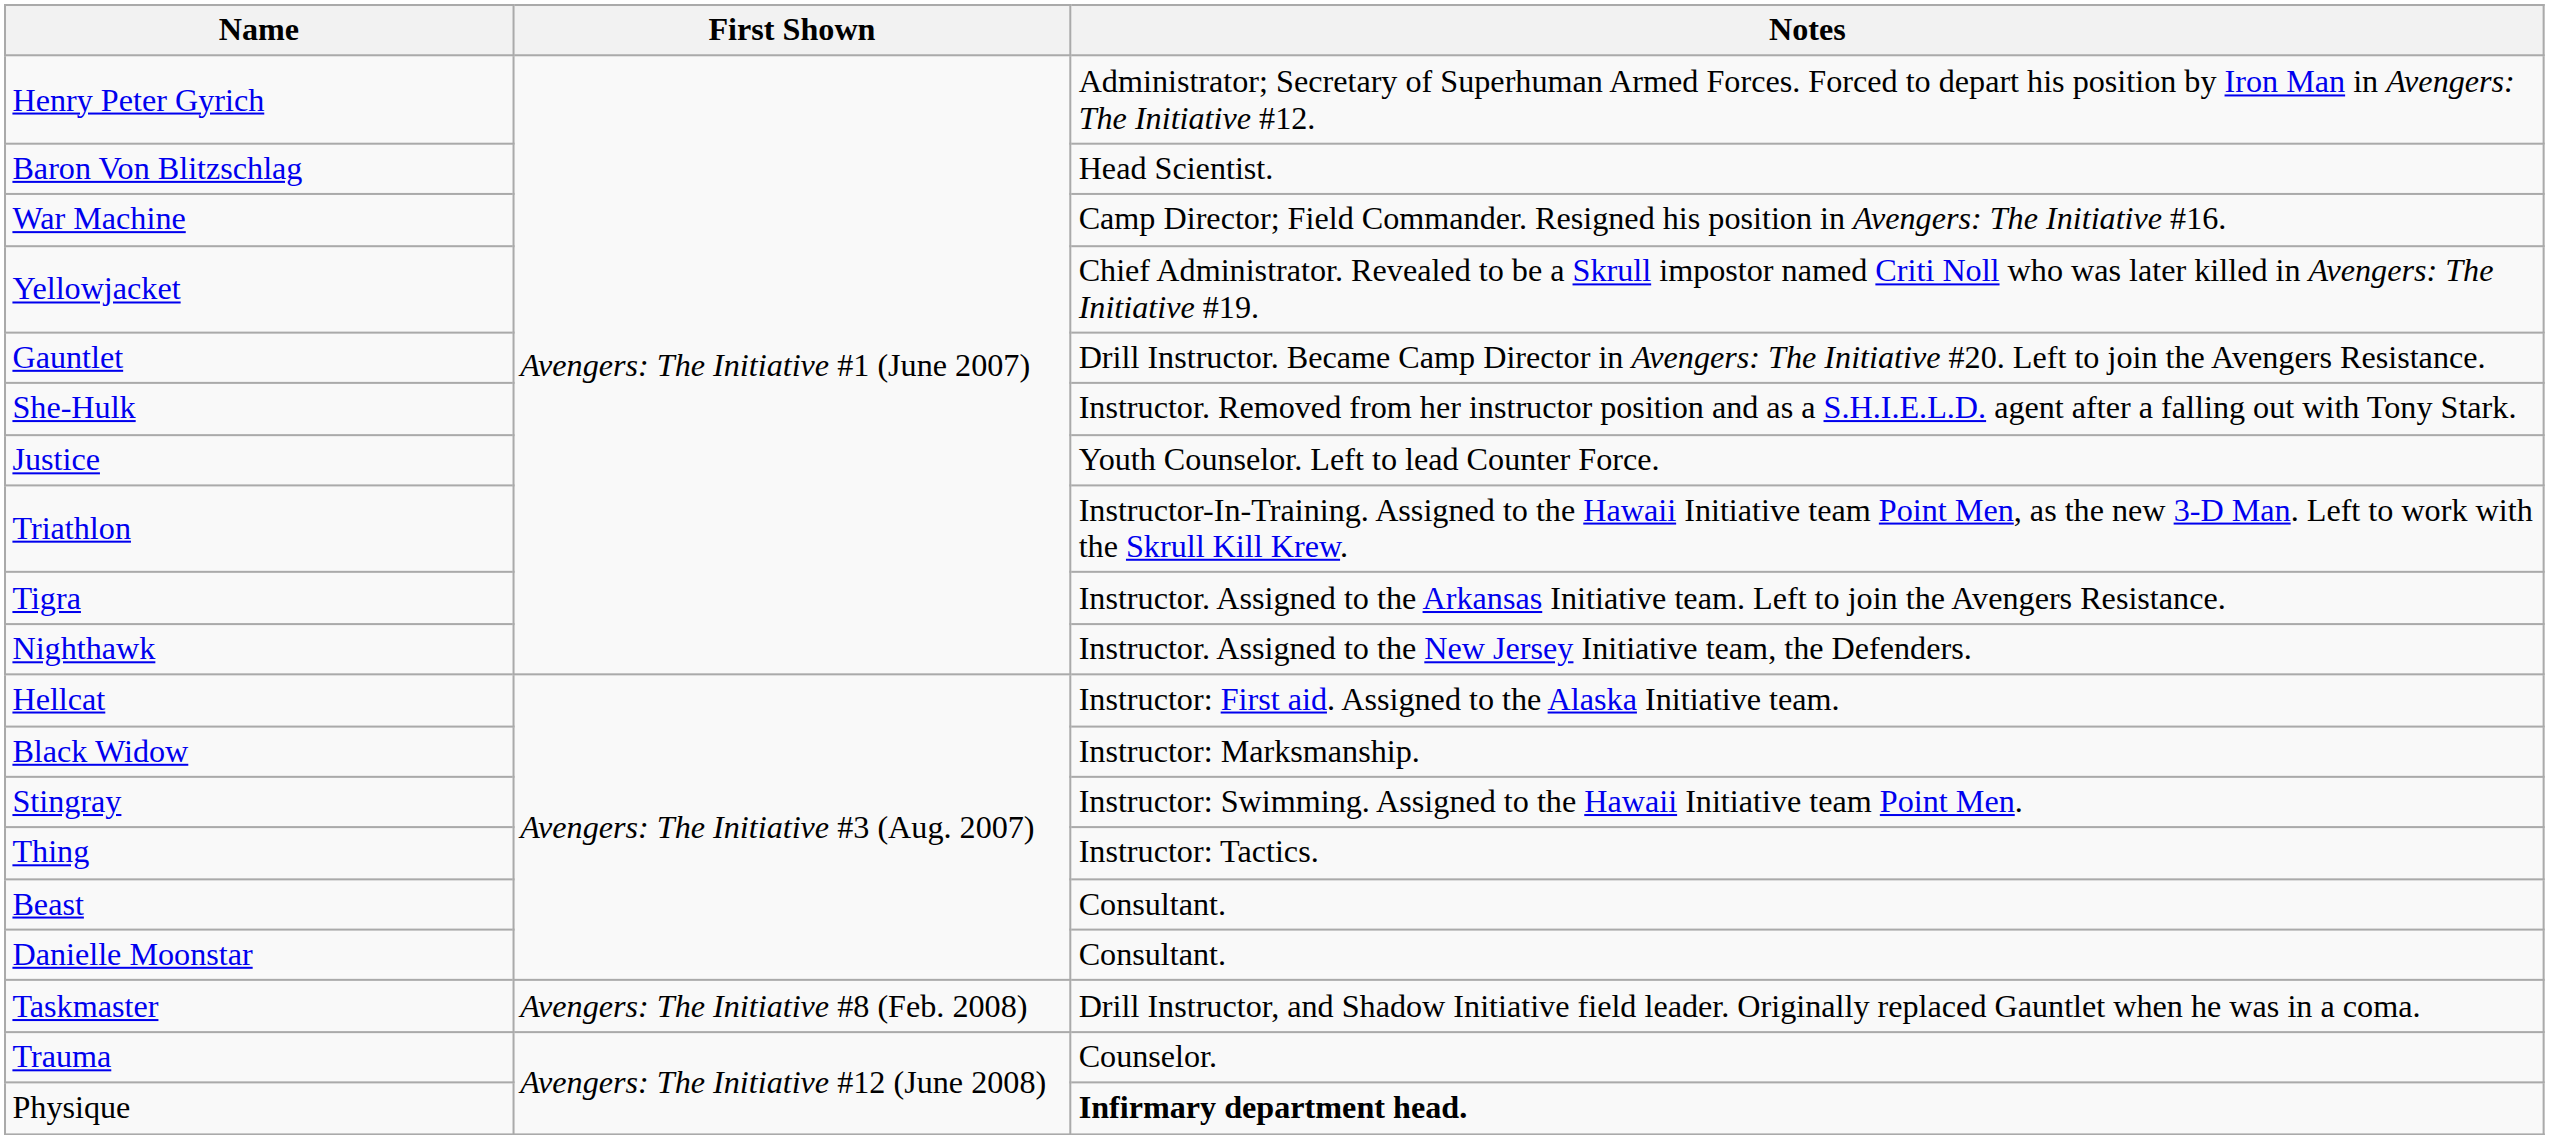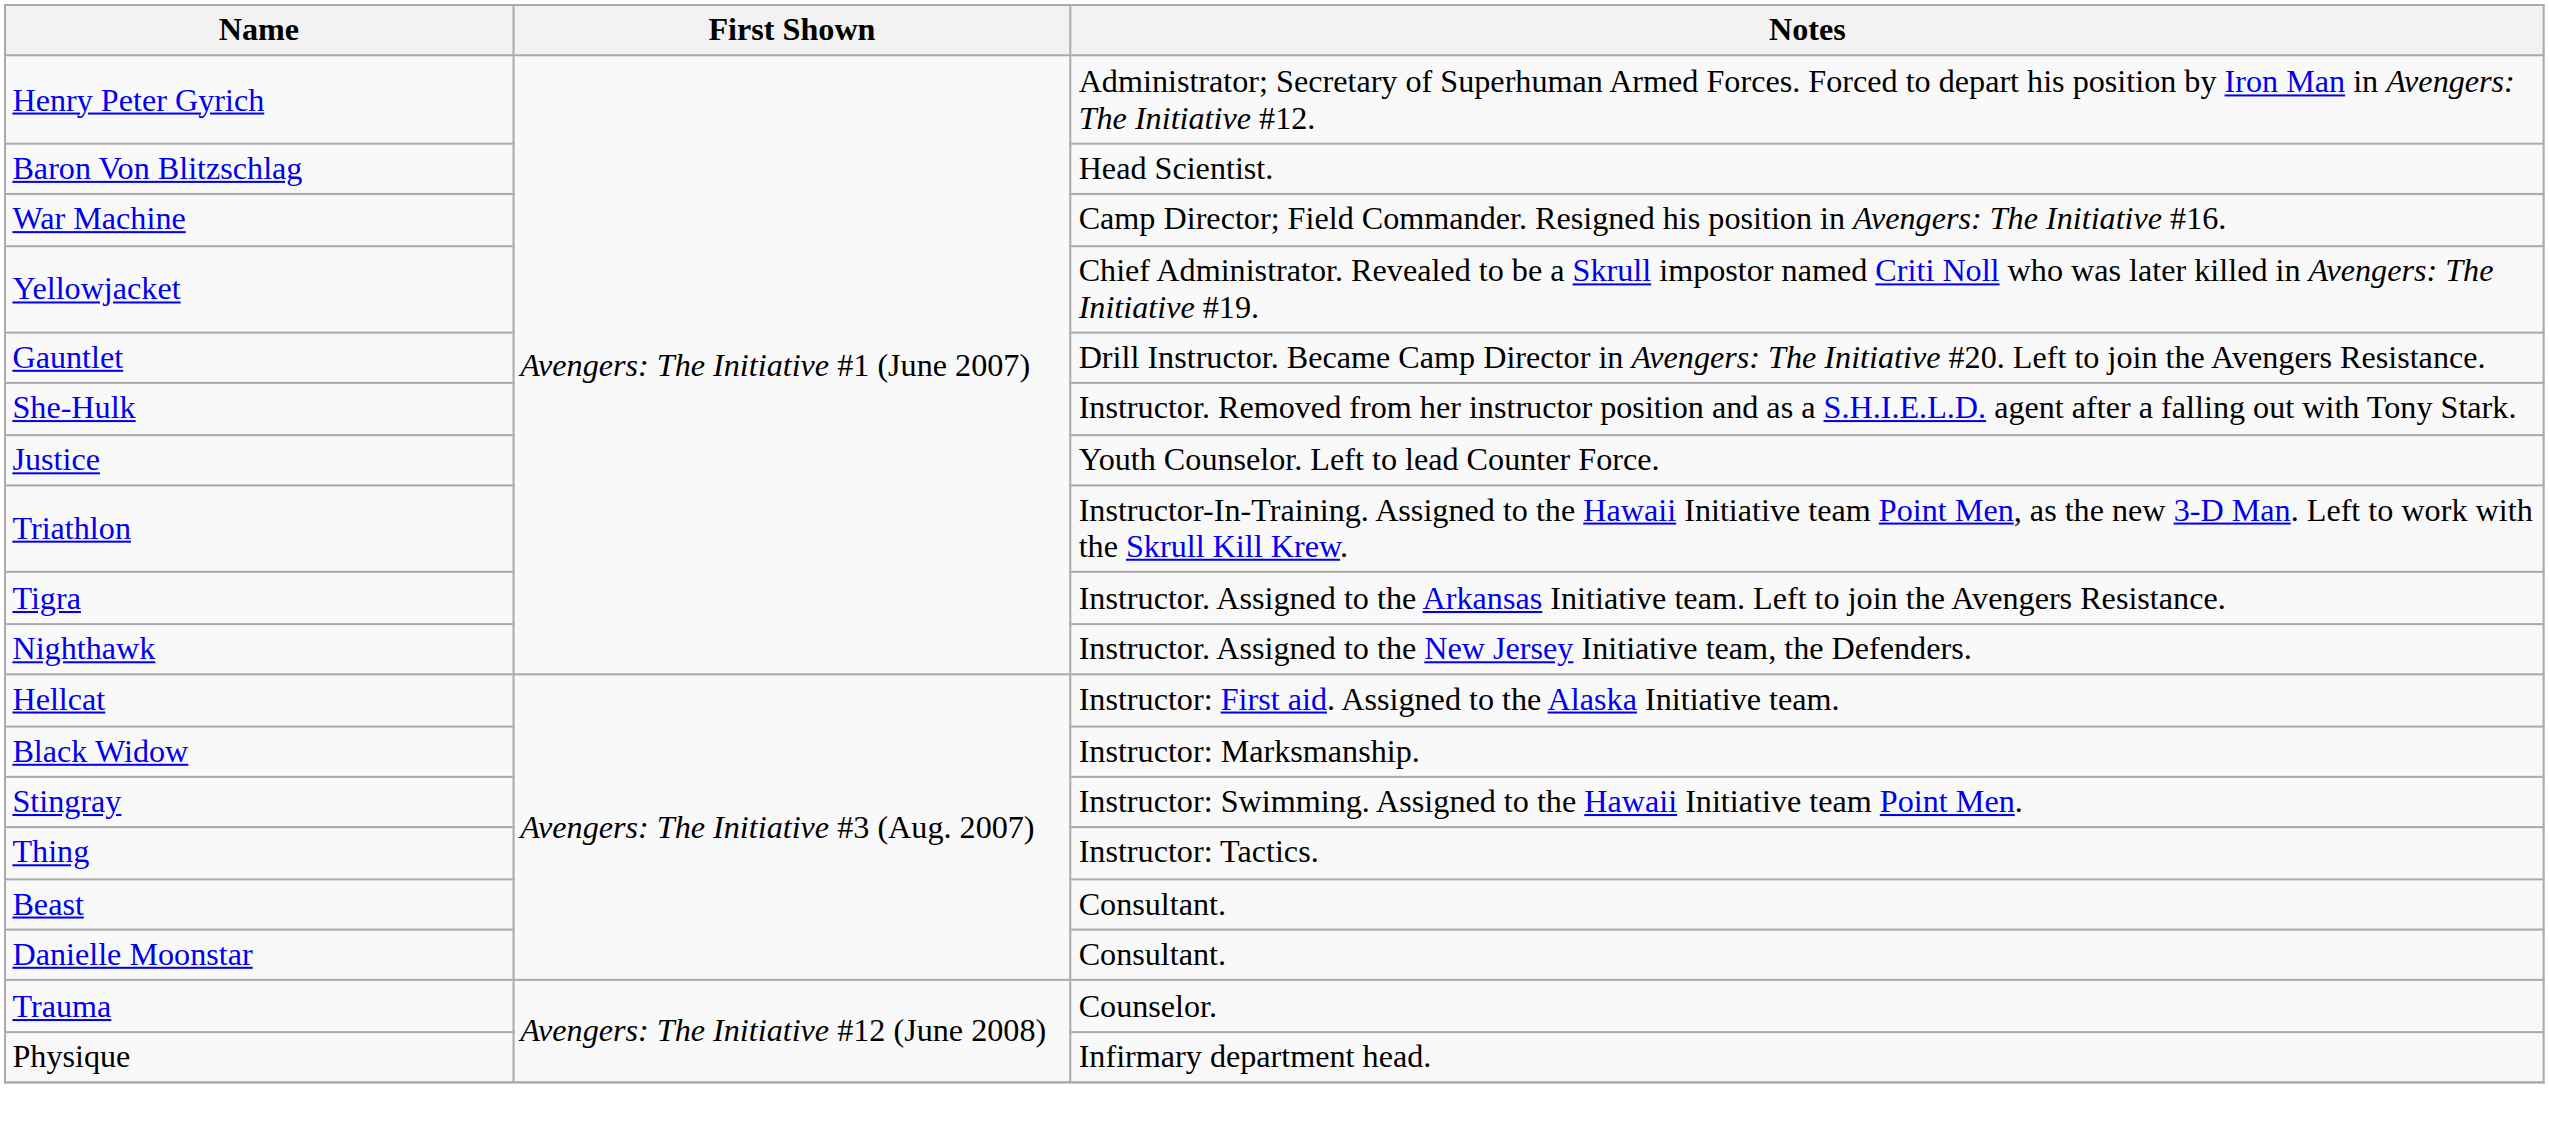 <table class="wikitable" width=100%>
 <tr>
 <th width=20%>Name</th>
 <th width=22%>First Shown</th>
 <th>Notes</th>
 </tr>
 <tr>
 <td><a href='#'>Henry Peter Gyrich</a></td>
 <td rowspan="10"><em>Avengers: The Initiative</em> #1 (June 2007)</td>
 <td>Administrator; Secretary of Superhuman Armed Forces. Forced to depart his position by <a href='#'>Iron Man</a> in <em>Avengers: The Initiative</em> #12.</td>
 </tr>
 <tr>
 <td><a href='#'>Baron Von Blitzschlag</a></td>
 <td>Head Scientist.</td>
 </tr>
 <tr>
 <td><a href='#'>War Machine</a></td>
 <td>Camp Director; Field Commander. Resigned his position in <em>Avengers: The Initiative</em> #16.</td>
 </tr>
 <tr>
 <td><a href='#'>Yellowjacket</a></td>
 <td>Chief Administrator. Revealed to be a <a href='#'>Skrull</a> impostor named <a href='#'>Criti Noll</a> who was later killed in <em>Avengers: The Initiative</em> #19.</td>
 </tr>
 <tr>
 <td><a href='#'>Gauntlet</a></td>
 <td>Drill Instructor. Became Camp Director in <em>Avengers: The Initiative</em> #20. Left to join the Avengers Resistance.</td>
 </tr>
 <tr>
 <td><a href='#'>She-Hulk</a></td>
 <td>Instructor. Removed from her instructor position and as a <a href='#'>S.H.I.E.L.D.</a> agent after a falling out with Tony Stark.</td>
 </tr>
 <tr>
 <td><a href='#'>Justice</a></td>
 <td>Youth Counselor. Left to lead Counter Force.</td>
 </tr>
 <tr>
 <td><a href='#'>Triathlon</a></td>
 <td>Instructor-In-Training. Assigned to the <a href='#'>Hawaii</a> Initiative team <a href='#'>Point Men</a>, as the new <a href='#'>3-D Man</a>. Left to work with the <a href='#'>Skrull Kill Krew</a>.</td>
 </tr>
 <tr>
 <td><a href='#'>Tigra</a></td>
 <td>Instructor. Assigned to the <a href='#'>Arkansas</a> Initiative team. Left to join the Avengers Resistance.</td>
 </tr>
 <tr>
 <td><a href='#'>Nighthawk</a></td>
 <td>Instructor. Assigned to the <a href='#'>New Jersey</a> Initiative team, the Defenders.</td>
 </tr>
 <tr>
 <td><a href='#'>Hellcat</a></td>
 <td rowspan="6"><em>Avengers: The Initiative</em> #3 (Aug. 2007)</td>
 <td>Instructor: <a href='#'>First aid</a>. Assigned to the <a href='#'>Alaska</a> Initiative team.</td>
 </tr>
 <tr>
 <td><a href='#'>Black Widow</a></td>
 <td>Instructor: Marksmanship.</td>
 </tr>
 <tr>
 <td><a href='#'>Stingray</a></td>
 <td>Instructor: Swimming. Assigned to the <a href='#'>Hawaii</a> Initiative team <a href='#'>Point Men</a>.</td>
 </tr>
 <tr>
 <td><a href='#'>Thing</a></td>
 <td>Instructor: Tactics.</td>
 </tr>
 <tr>
 <td><a href='#'>Beast</a></td>
 <td>Consultant.</td>
 </tr>
 <tr>
 <td><a href='#'>Danielle Moonstar</a></td>
 <td>Consultant.</td>
 </tr>
 <tr>
-<td><a href='#'>Taskmaster</a></td>
-<td><em>Avengers: The Initiative</em> #8 (Feb. 2008)</td>
-<td>Drill Instructor, and Shadow Initiative field leader. Originally replaced Gauntlet when he was in a coma.</td>
-</tr>
-<tr>
 <td><a href='#'>Trauma</a></td>
 <td rowspan="2"><em>Avengers: The Initiative</em> #12 (June 2008)</td>
 <td>Counselor.</td>
 </tr>
 <tr>
 <td>Physique</td>
-<td><strong>Infirmary department head.</strong></td>
+<td>Infirmary department head.</td>
 </tr>
 <tr>
 </tr>
 </table>
